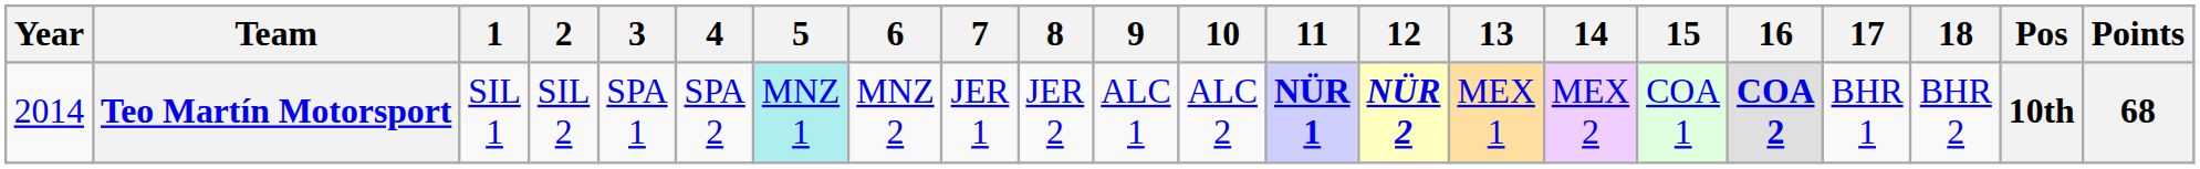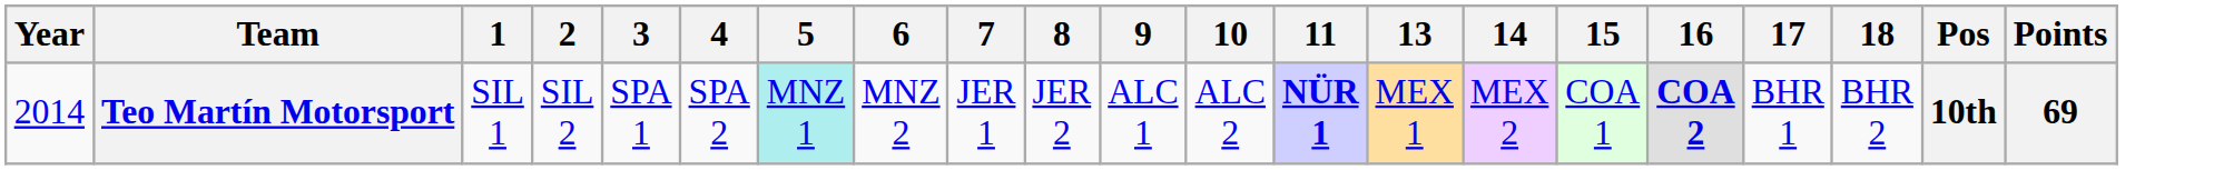 <table class="wikitable" style="text-align:center; font-size:85%">
 <tr>
 <th>Year</th>
 <th>Team</th>
 <th>1</th>
 <th>2</th>
 <th>3</th>
 <th>4</th>
 <th>5</th>
 <th>6</th>
 <th>7</th>
 <th>8</th>
 <th>9</th>
 <th>10</th>
 <th>11</th>
-<th>12</th>
 <th>13</th>
 <th>14</th>
 <th>15</th>
 <th>16</th>
 <th>17</th>
 <th>18</th>
 <th>Pos</th>
 <th>Points</th>
 </tr>
 <tr>
 <td><a href='#'>2014</a></td>
 <th nowrap><a href='#'>Teo Martín Motorsport</a></th>
 <td><a href='#'>SIL<br>1</a></td>
 <td><a href='#'>SIL<br>2</a></td>
 <td><a href='#'>SPA<br>1</a></td>
 <td><a href='#'>SPA<br>2</a></td>
 <td style="background: paleturquoise;"><a href='#'>MNZ<br>1</a></td>
 <td><a href='#'>MNZ<br>2</a></td>
 <td><a href='#'>JER<br>1</a></td>
 <td><a href='#'>JER<br>2</a></td>
 <td><a href='#'>ALC<br>1</a></td>
 <td><a href='#'>ALC<br>2</a></td>
 <td style="background:#CFCFFF;"><strong><a href='#'>NÜR<br>1</a></strong><br></td>
-<td style="background:#FFFFBF;"><strong><em><a href='#'>NÜR<br>2</a></em></strong><br></td>
 <td style="background:#FFDF9F;"><a href='#'>MEX<br>1</a><br></td>
 <td style="background:#EFCFFF;"><a href='#'>MEX<br>2</a><br></td>
 <td style="background:#DFFFDF;"><a href='#'>COA<br>1</a><br></td>
 <td style="background:#DFDFDF;"><strong><a href='#'>COA<br>2</a></strong><br></td>
 <td><a href='#'>BHR<br>1</a></td>
 <td><a href='#'>BHR<br>2</a></td>
 <th>10th</th>
-<th>68</th>
+<th>69</th>
 </tr>
 </table>
